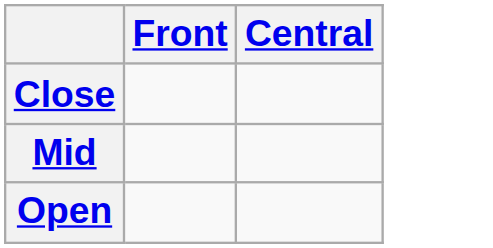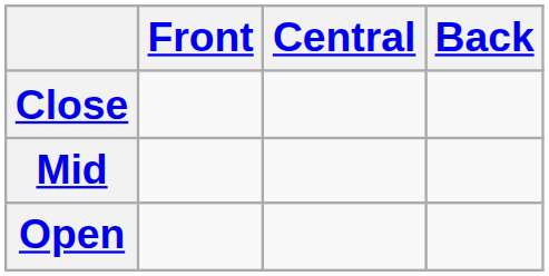 <table class="wikitable">
 <tr>
 <th></th>
 <th><a href='#'>Front</a></th>
 <th><a href='#'>Central</a></th>
+<th><a href='#'>Back</a></th>
 </tr>
 <tr align="center">
 <th><a href='#'>Close</a></th>
 <td> </td>
+<td></td>
 <td></td>
 </tr>
 <tr align="center">
 <th><a href='#'>Mid</a></th>
 <td> </td>
 <td></td>
+<td> </td>
 </tr>
 <tr align="center">
 <th><a href='#'>Open</a></th>
 <td></td>
 <td> </td>
+<td></td>
 </tr>
 </table>
